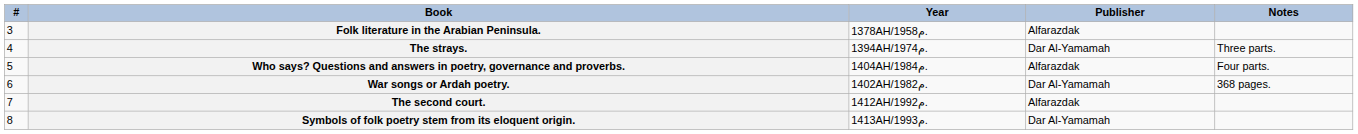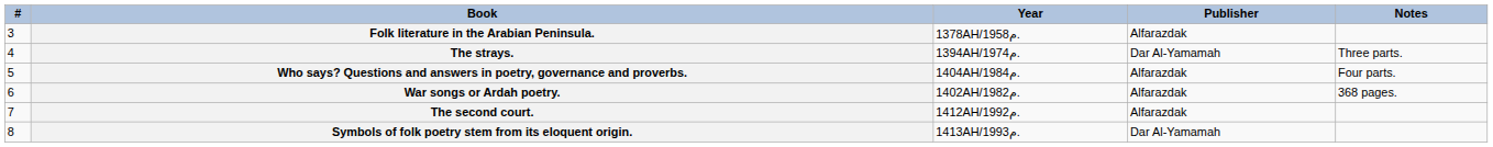 <table class="wikitable sortable plainrowheaders" align="center" style="width:100%;margin:auto;">
 <tr>
 <th scope="col" style="background:#B0C4DE;">#</th>
 <th scope="col" style="background:#B0C4DE;">Book</th>
 <th scope="col" style="background:#B0C4DE;">Year</th>
 <th scope="col" style="background:#B0C4DE;">Publisher</th>
 <th scope="col" style="background:#B0C4DE;" class="unsortable">Notes</th>
 </tr>
 <tr>
 <td>3</td>
 <th scope="row">Folk literature in the Arabian Peninsula.</th>
 <td>1378AH/1958م.</td>
 <td>Alfarazdak</td>
 <td></td>
 </tr>
 <tr>
 <td>4</td>
 <th scope="row">The strays.</th>
 <td>1394AH/1974م.</td>
 <td>Dar Al-Yamamah</td>
 <td>Three parts.</td>
 </tr>
 <tr>
 <td>5</td>
 <th scope="row">Who says? Questions and answers in poetry, governance and proverbs.</th>
 <td>1404AH/1984م.</td>
 <td>Alfarazdak</td>
 <td>Four parts.</td>
 </tr>
 <tr>
 <td>6</td>
 <th scope="row">War songs or Ardah poetry.</th>
 <td>1402AH/1982م.</td>
-<td>Dar Al-Yamamah</td>
+<td>Alfarazdak</td>
 <td>368 pages.</td>
 </tr>
 <tr>
 <td>7</td>
 <th scope="row">The second court.</th>
 <td>1412AH/1992م.</td>
 <td>Alfarazdak</td>
 <td></td>
 </tr>
 <tr>
 <td>8</td>
 <th scope="row">Symbols of folk poetry stem from its eloquent origin.</th>
 <td>1413AH/1993م.</td>
 <td>Dar Al-Yamamah</td>
 <td></td>
 </tr>
 </table>
